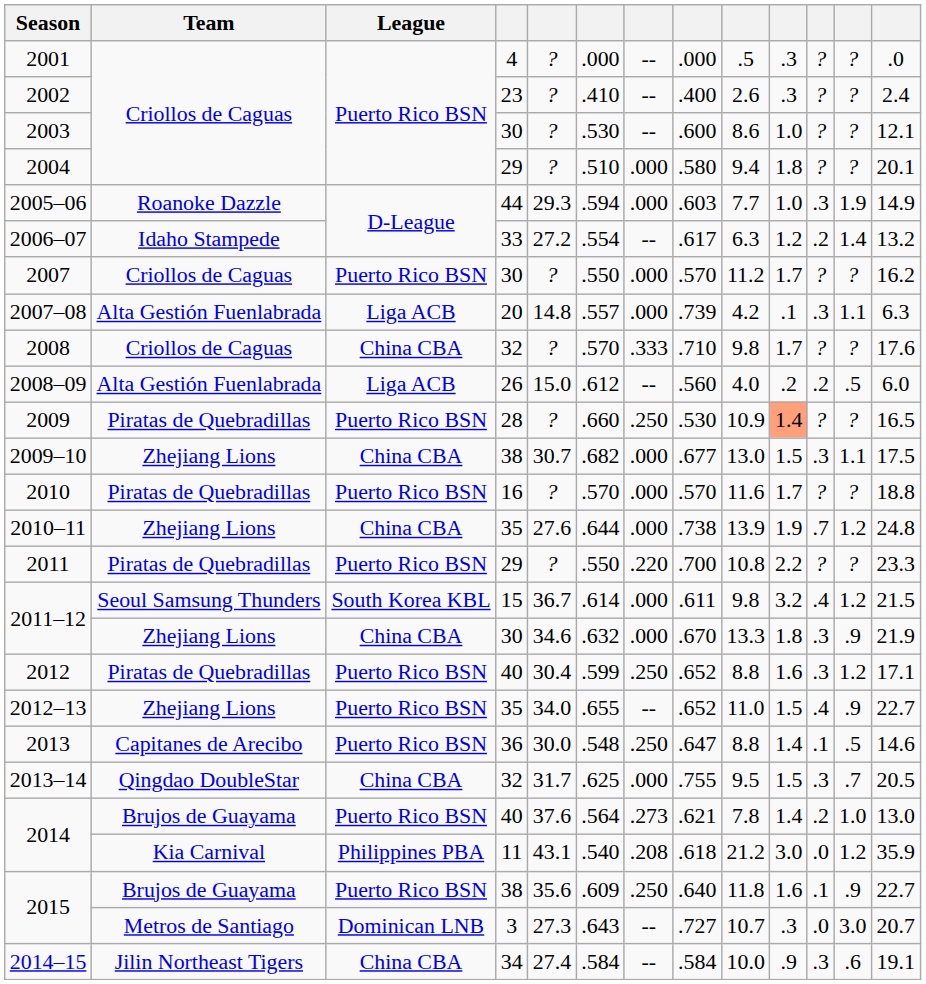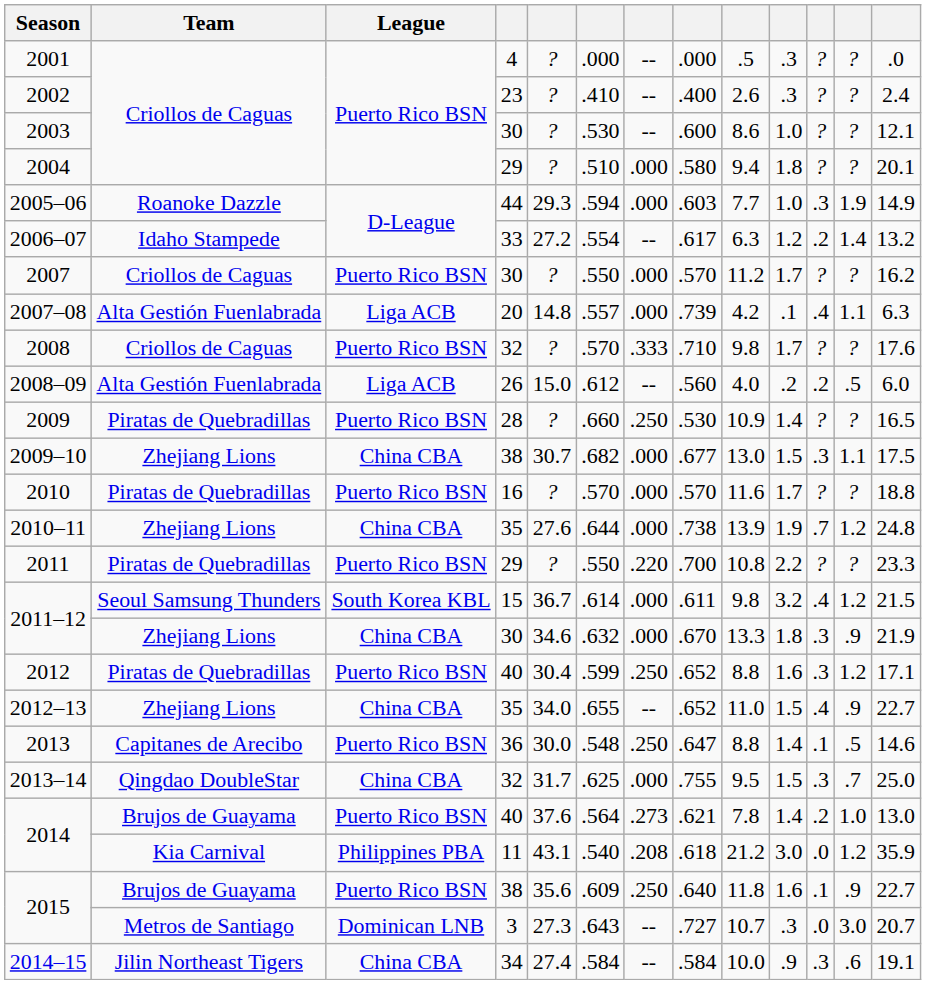 <table class="wikitable sortable" style="font-size:95%; text-align:center;">
 <tr>
 <th>Season</th>
 <th>Team</th>
 <th>League</th>
 <th></th>
 <th></th>
 <th></th>
 <th></th>
 <th></th>
 <th></th>
 <th></th>
 <th></th>
 <th></th>
 <th></th>
 </tr>
 <tr>
 <td>2001</td>
 <td rowspan="4"><a href='#'>Criollos de Caguas</a></td>
 <td rowspan="4"><a href='#'>Puerto Rico BSN</a></td>
 <td>4</td>
 <td><em>?</em></td>
 <td>.000</td>
 <td>--</td>
 <td>.000</td>
 <td>.5</td>
 <td>.3</td>
 <td><em>?</em></td>
 <td><em>?</em></td>
 <td>.0</td>
 </tr>
 <tr>
 <td>2002</td>
 <td>23</td>
 <td><em>?</em></td>
 <td>.410</td>
 <td>--</td>
 <td>.400</td>
 <td>2.6</td>
 <td>.3</td>
 <td><em>?</em></td>
 <td><em>?</em></td>
 <td>2.4</td>
 </tr>
 <tr>
 <td>2003</td>
 <td>30</td>
 <td><em>?</em></td>
 <td>.530</td>
 <td>--</td>
 <td>.600</td>
 <td>8.6</td>
 <td>1.0</td>
 <td><em>?</em></td>
 <td><em>?</em></td>
 <td>12.1</td>
 </tr>
 <tr>
 <td>2004</td>
 <td>29</td>
 <td><em>?</em></td>
 <td>.510</td>
 <td>.000</td>
 <td>.580</td>
 <td>9.4</td>
 <td>1.8</td>
 <td><em>?</em></td>
 <td><em>?</em></td>
 <td>20.1</td>
 </tr>
 <tr>
 <td>2005–06</td>
 <td><a href='#'>Roanoke Dazzle</a></td>
 <td rowspan="2"><a href='#'>D-League</a></td>
 <td>44</td>
 <td>29.3</td>
 <td>.594</td>
 <td>.000</td>
 <td>.603</td>
 <td>7.7</td>
 <td>1.0</td>
 <td>.3</td>
 <td>1.9</td>
 <td>14.9</td>
 </tr>
 <tr>
 <td>2006–07</td>
 <td><a href='#'>Idaho Stampede</a></td>
 <td>33</td>
 <td>27.2</td>
 <td>.554</td>
 <td>--</td>
 <td>.617</td>
 <td>6.3</td>
 <td>1.2</td>
 <td>.2</td>
 <td>1.4</td>
 <td>13.2</td>
 </tr>
 <tr>
 <td>2007</td>
 <td><a href='#'>Criollos de Caguas</a></td>
 <td><a href='#'>Puerto Rico BSN</a></td>
 <td>30</td>
 <td><em>?</em></td>
 <td>.550</td>
 <td>.000</td>
 <td>.570</td>
 <td>11.2</td>
 <td>1.7</td>
 <td><em>?</em></td>
 <td><em>?</em></td>
 <td>16.2</td>
 </tr>
 <tr>
 <td>2007–08</td>
 <td><a href='#'>Alta Gestión Fuenlabrada</a></td>
 <td><a href='#'>Liga ACB</a></td>
 <td>20</td>
 <td>14.8</td>
 <td>.557</td>
 <td>.000</td>
 <td>.739</td>
 <td>4.2</td>
 <td>.1</td>
-<td>.3</td>
+<td>.4</td>
 <td>1.1</td>
 <td>6.3</td>
 </tr>
 <tr>
 <td>2008</td>
 <td><a href='#'>Criollos de Caguas</a></td>
-<td><a href='#'>China CBA</a></td>
+<td><a href='#'>Puerto Rico BSN</a></td>
 <td>32</td>
 <td><em>?</em></td>
 <td>.570</td>
 <td>.333</td>
 <td>.710</td>
 <td>9.8</td>
 <td>1.7</td>
 <td><em>?</em></td>
 <td><em>?</em></td>
 <td>17.6</td>
 </tr>
 <tr>
 <td>2008–09</td>
 <td><a href='#'>Alta Gestión Fuenlabrada</a></td>
 <td><a href='#'>Liga ACB</a></td>
 <td>26</td>
 <td>15.0</td>
 <td>.612</td>
 <td>--</td>
 <td>.560</td>
 <td>4.0</td>
 <td>.2</td>
 <td>.2</td>
 <td>.5</td>
 <td>6.0</td>
 </tr>
 <tr>
 <td>2009</td>
 <td><a href='#'>Piratas de Quebradillas</a></td>
 <td><a href='#'>Puerto Rico BSN</a></td>
 <td>28</td>
 <td><em>?</em></td>
 <td>.660</td>
 <td>.250</td>
 <td>.530</td>
 <td>10.9</td>
-<td style="background: lightsalmon;">1.4</td>
+<td>1.4</td>
 <td><em>?</em></td>
 <td><em>?</em></td>
 <td>16.5</td>
 </tr>
 <tr>
 <td>2009–10</td>
 <td><a href='#'>Zhejiang Lions</a></td>
 <td><a href='#'>China CBA</a></td>
 <td>38</td>
 <td>30.7</td>
 <td>.682</td>
 <td>.000</td>
 <td>.677</td>
 <td>13.0</td>
 <td>1.5</td>
 <td>.3</td>
 <td>1.1</td>
 <td>17.5</td>
 </tr>
 <tr>
 <td>2010</td>
 <td><a href='#'>Piratas de Quebradillas</a></td>
 <td><a href='#'>Puerto Rico BSN</a></td>
 <td>16</td>
 <td><em>?</em></td>
 <td>.570</td>
 <td>.000</td>
 <td>.570</td>
 <td>11.6</td>
 <td>1.7</td>
 <td><em>?</em></td>
 <td><em>?</em></td>
 <td>18.8</td>
 </tr>
 <tr>
 <td>2010–11</td>
 <td><a href='#'>Zhejiang Lions</a></td>
 <td><a href='#'>China CBA</a></td>
 <td>35</td>
 <td>27.6</td>
 <td>.644</td>
 <td>.000</td>
 <td>.738</td>
 <td>13.9</td>
 <td>1.9</td>
 <td>.7</td>
 <td>1.2</td>
 <td>24.8</td>
 </tr>
 <tr>
 <td>2011</td>
 <td><a href='#'>Piratas de Quebradillas</a></td>
 <td><a href='#'>Puerto Rico BSN</a></td>
 <td>29</td>
 <td><em>?</em></td>
 <td>.550</td>
 <td>.220</td>
 <td>.700</td>
 <td>10.8</td>
 <td>2.2</td>
 <td><em>?</em></td>
 <td><em>?</em></td>
 <td>23.3</td>
 </tr>
 <tr>
 <td rowspan="2">2011–12</td>
 <td><a href='#'>Seoul Samsung Thunders</a></td>
 <td><a href='#'>South Korea KBL</a></td>
 <td>15</td>
 <td>36.7</td>
 <td>.614</td>
 <td>.000</td>
 <td>.611</td>
 <td>9.8</td>
 <td>3.2</td>
 <td>.4</td>
 <td>1.2</td>
 <td>21.5</td>
 </tr>
 <tr>
 <td><a href='#'>Zhejiang Lions</a></td>
 <td><a href='#'>China CBA</a></td>
 <td>30</td>
 <td>34.6</td>
 <td>.632</td>
 <td>.000</td>
 <td>.670</td>
 <td>13.3</td>
 <td>1.8</td>
 <td>.3</td>
 <td>.9</td>
 <td>21.9</td>
 </tr>
 <tr>
 <td>2012</td>
 <td><a href='#'>Piratas de Quebradillas</a></td>
 <td><a href='#'>Puerto Rico BSN</a></td>
 <td>40</td>
 <td>30.4</td>
 <td>.599</td>
 <td>.250</td>
 <td>.652</td>
 <td>8.8</td>
 <td>1.6</td>
 <td>.3</td>
 <td>1.2</td>
 <td>17.1</td>
 </tr>
 <tr>
 <td>2012–13</td>
 <td><a href='#'>Zhejiang Lions</a></td>
-<td><a href='#'>Puerto Rico BSN</a></td>
+<td><a href='#'>China CBA</a></td>
 <td>35</td>
 <td>34.0</td>
 <td>.655</td>
 <td>--</td>
 <td>.652</td>
 <td>11.0</td>
 <td>1.5</td>
 <td>.4</td>
 <td>.9</td>
 <td>22.7</td>
 </tr>
 <tr>
 <td>2013</td>
 <td><a href='#'>Capitanes de Arecibo</a></td>
 <td><a href='#'>Puerto Rico BSN</a></td>
 <td>36</td>
 <td>30.0</td>
 <td>.548</td>
 <td>.250</td>
 <td>.647</td>
 <td>8.8</td>
 <td>1.4</td>
 <td>.1</td>
 <td>.5</td>
 <td>14.6</td>
 </tr>
 <tr>
 <td>2013–14</td>
 <td><a href='#'>Qingdao DoubleStar</a></td>
 <td><a href='#'>China CBA</a></td>
 <td>32</td>
 <td>31.7</td>
 <td>.625</td>
 <td>.000</td>
 <td>.755</td>
 <td>9.5</td>
 <td>1.5</td>
 <td>.3</td>
 <td>.7</td>
-<td>20.5</td>
+<td>25.0</td>
 </tr>
 <tr>
 <td rowspan="2">2014</td>
 <td><a href='#'>Brujos de Guayama</a></td>
 <td><a href='#'>Puerto Rico BSN</a></td>
 <td>40</td>
 <td>37.6</td>
 <td>.564</td>
 <td>.273</td>
 <td>.621</td>
 <td>7.8</td>
 <td>1.4</td>
 <td>.2</td>
 <td>1.0</td>
 <td>13.0</td>
 </tr>
 <tr>
 <td><a href='#'>Kia Carnival</a></td>
 <td><a href='#'>Philippines PBA</a></td>
 <td>11</td>
 <td>43.1</td>
 <td>.540</td>
 <td>.208</td>
 <td>.618</td>
 <td>21.2</td>
 <td>3.0</td>
 <td>.0</td>
 <td>1.2</td>
 <td>35.9</td>
 </tr>
 <tr>
 <td rowspan="2">2015</td>
 <td><a href='#'>Brujos de Guayama</a></td>
 <td><a href='#'>Puerto Rico BSN</a></td>
 <td>38</td>
 <td>35.6</td>
 <td>.609</td>
 <td>.250</td>
 <td>.640</td>
 <td>11.8</td>
 <td>1.6</td>
 <td>.1</td>
 <td>.9</td>
 <td>22.7</td>
 </tr>
 <tr>
 <td><a href='#'>Metros de Santiago</a></td>
 <td><a href='#'>Dominican LNB</a></td>
 <td>3</td>
 <td>27.3</td>
 <td>.643</td>
 <td>--</td>
 <td>.727</td>
 <td>10.7</td>
 <td>.3</td>
 <td>.0</td>
 <td>3.0</td>
 <td>20.7</td>
 </tr>
 <tr>
 <td><a href='#'>2014–15</a></td>
 <td><a href='#'>Jilin Northeast Tigers</a></td>
 <td><a href='#'>China CBA</a></td>
 <td>34</td>
 <td>27.4</td>
 <td>.584</td>
 <td>--</td>
 <td>.584</td>
 <td>10.0</td>
 <td>.9</td>
 <td>.3</td>
 <td>.6</td>
 <td>19.1</td>
 </tr>
 </table>
